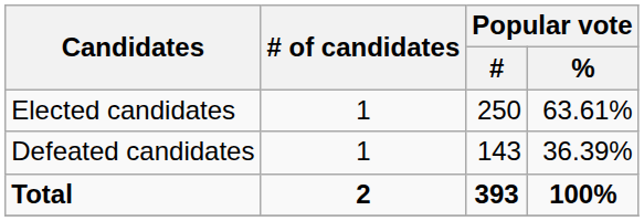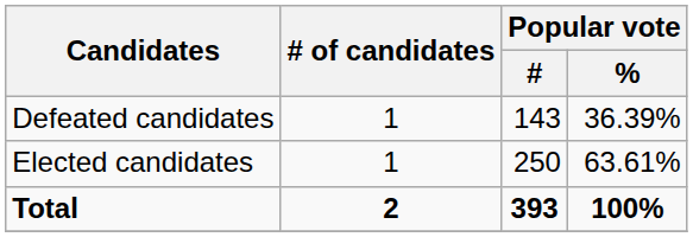 <table class="wikitable">
 <tr>
 <th rowspan="2">Candidates</th>
 <th rowspan="2"># of candidates</th>
 <th colspan="2">Popular vote</th>
 </tr>
 <tr>
 <th>#</th>
 <th>%</th>
 </tr>
 <tr>
+<td>Defeated candidates</td>
+<td align="center">1</td>
+<td align="right">143</td>
+<td align="right">36.39%</td>
+</tr>
+<tr>
 <td>Elected candidates</td>
 <td align="center">1</td>
 <td align="right">250</td>
 <td align="right">63.61%</td>
-</tr>
-<tr>
-<td>Defeated candidates</td>
-<td align="center">1</td>
-<td align="right">143</td>
-<td align="right">36.39%</td>
 </tr>
 <tr>
 <td><strong>Total</strong></td>
 <td align="center"><strong>2</strong></td>
 <td align="center"><strong>393</strong></td>
 <td align="center"><strong>100%</strong></td>
 </tr>
 <tr>
 </tr>
 </table>
